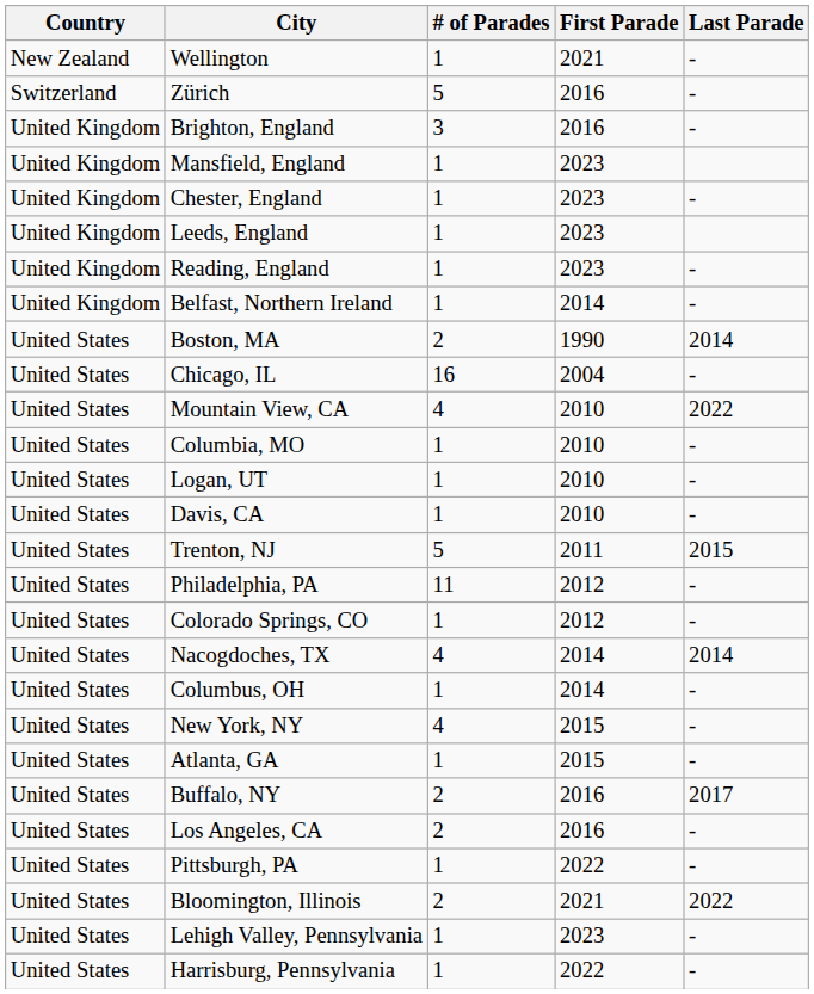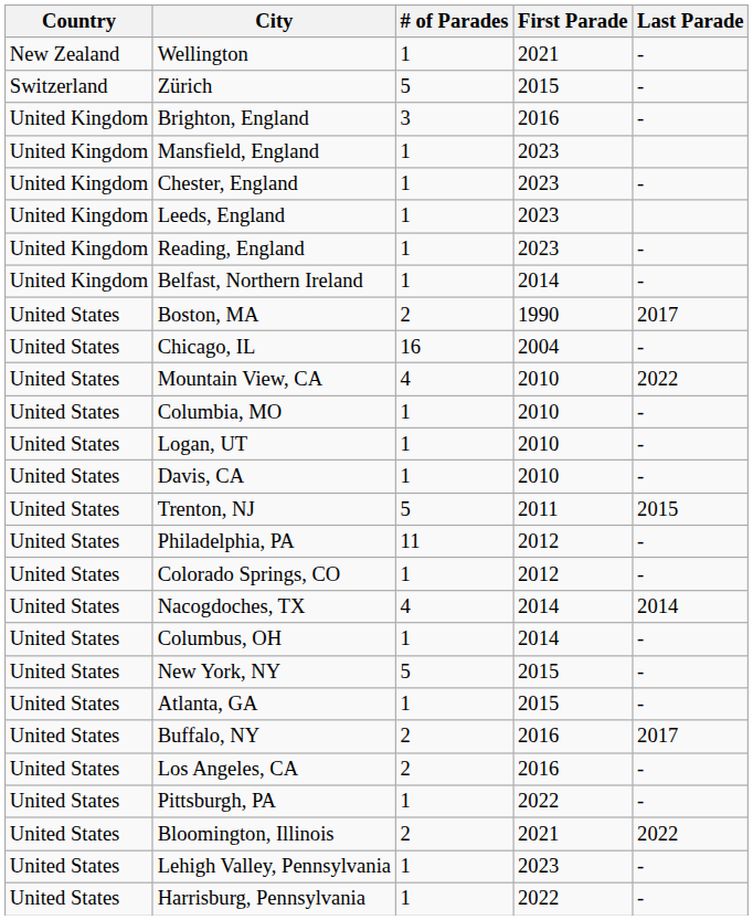 <table class="wikitable">
 <tr>
 <th>Country</th>
 <th>City</th>
 <th># of Parades</th>
 <th>First Parade</th>
 <th>Last Parade</th>
 </tr>
 <tr>
 <td>New Zealand</td>
 <td>Wellington</td>
 <td>1</td>
 <td>2021</td>
 <td>-</td>
 </tr>
 <tr>
 <td>Switzerland</td>
 <td>Zürich</td>
 <td>5</td>
-<td>2016</td>
+<td>2015</td>
 <td>-</td>
 </tr>
 <tr>
 <td>United Kingdom</td>
 <td>Brighton, England</td>
 <td>3</td>
 <td>2016</td>
 <td>-</td>
 </tr>
 <tr>
 <td>United Kingdom</td>
 <td>Mansfield, England</td>
 <td>1</td>
 <td>2023</td>
 <td></td>
 </tr>
 <tr>
 <td>United Kingdom</td>
 <td>Chester, England</td>
 <td>1</td>
 <td>2023</td>
 <td>-</td>
 </tr>
 <tr>
 <td>United Kingdom</td>
 <td>Leeds, England</td>
 <td>1</td>
 <td>2023</td>
 <td></td>
 </tr>
 <tr>
 <td>United Kingdom</td>
 <td>Reading, England</td>
 <td>1</td>
 <td>2023</td>
 <td>-</td>
 </tr>
 <tr>
 <td>United Kingdom</td>
 <td>Belfast, Northern Ireland</td>
 <td>1</td>
 <td>2014</td>
 <td>-</td>
 </tr>
 <tr>
 <td>United States</td>
 <td>Boston, MA</td>
 <td>2</td>
 <td>1990</td>
-<td>2014</td>
+<td>2017</td>
 </tr>
 <tr>
 <td>United States</td>
 <td>Chicago, IL</td>
 <td>16</td>
 <td>2004</td>
 <td>-</td>
 </tr>
 <tr>
 <td>United States</td>
 <td>Mountain View, CA</td>
 <td>4</td>
 <td>2010</td>
 <td>2022</td>
 </tr>
 <tr>
 <td>United States</td>
 <td>Columbia, MO</td>
 <td>1</td>
 <td>2010</td>
 <td>-</td>
 </tr>
 <tr>
 <td>United States</td>
 <td>Logan, UT</td>
 <td>1</td>
 <td>2010</td>
 <td>-</td>
 </tr>
 <tr>
 <td>United States</td>
 <td>Davis, CA</td>
 <td>1</td>
 <td>2010</td>
 <td>-</td>
 </tr>
 <tr>
 <td>United States</td>
 <td>Trenton, NJ</td>
 <td>5</td>
 <td>2011</td>
 <td>2015</td>
 </tr>
 <tr>
 <td>United States</td>
 <td>Philadelphia, PA</td>
 <td>11</td>
 <td>2012</td>
 <td>-</td>
 </tr>
 <tr>
 <td>United States</td>
 <td>Colorado Springs, CO</td>
 <td>1</td>
 <td>2012</td>
 <td>-</td>
 </tr>
 <tr>
 <td>United States</td>
 <td>Nacogdoches, TX</td>
 <td>4</td>
 <td>2014</td>
 <td>2014</td>
 </tr>
 <tr>
 <td>United States</td>
 <td>Columbus, OH</td>
 <td>1</td>
 <td>2014</td>
 <td>-</td>
 </tr>
 <tr>
 <td>United States</td>
 <td>New York, NY</td>
-<td>4</td>
+<td>5</td>
 <td>2015</td>
 <td>-</td>
 </tr>
 <tr>
 <td>United States</td>
 <td>Atlanta, GA</td>
 <td>1</td>
 <td>2015</td>
 <td>-</td>
 </tr>
 <tr>
 <td>United States</td>
 <td>Buffalo, NY</td>
 <td>2</td>
 <td>2016</td>
 <td>2017</td>
 </tr>
 <tr>
 <td>United States</td>
 <td>Los Angeles, CA</td>
 <td>2</td>
 <td>2016</td>
 <td>-</td>
 </tr>
 <tr>
 <td>United States</td>
 <td>Pittsburgh, PA</td>
 <td>1</td>
 <td>2022</td>
 <td>-</td>
 </tr>
 <tr>
 <td>United States</td>
 <td>Bloomington, Illinois</td>
 <td>2</td>
 <td>2021</td>
 <td>2022</td>
 </tr>
 <tr>
 <td>United States</td>
 <td>Lehigh Valley, Pennsylvania</td>
 <td>1</td>
 <td>2023</td>
 <td>-</td>
 </tr>
 <tr>
 <td>United States</td>
 <td>Harrisburg, Pennsylvania</td>
 <td>1</td>
 <td>2022</td>
 <td>-</td>
 </tr>
 </table>
